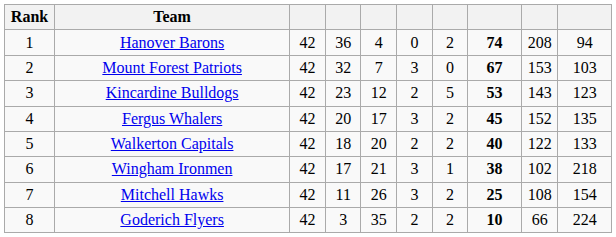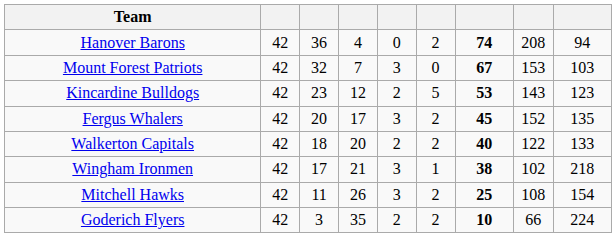 <table class="wikitable" style="text-align:center">
 <tr>
-<th bgcolor="#DDDDFF" width="5%">Rank</th>
 <th bgcolor="#DDDDFF" width="33%">Team</th>
 <th bgcolor="#DDDDFF" width="5%"></th>
 <th bgcolor="#DDDDFF" width="5%"></th>
 <th bgcolor="#DDDDFF" width="5%"></th>
 <th bgcolor="#DDDDFF" width="5%"></th>
 <th bgcolor="#DDDDFF" width="5%"></th>
 <th bgcolor="#DDDDFF" width="7.5%"></th>
 <th bgcolor="#DDDDFF" width="5%"></th>
 <th bgcolor="#DDDDFF" width="7.5%"></th>
 </tr>
 <tr>
-<td>1</td>
 <td><a href='#'>Hanover Barons</a></td>
 <td>42</td>
 <td>36</td>
 <td>4</td>
 <td>0</td>
 <td>2</td>
 <td><strong>74</strong></td>
 <td>208</td>
 <td>94</td>
 </tr>
 <tr>
-<td>2</td>
 <td><a href='#'>Mount Forest Patriots</a></td>
 <td>42</td>
 <td>32</td>
 <td>7</td>
 <td>3</td>
 <td>0</td>
 <td><strong>67</strong></td>
 <td>153</td>
 <td>103</td>
 </tr>
 <tr>
-<td>3</td>
 <td><a href='#'>Kincardine Bulldogs</a></td>
 <td>42</td>
 <td>23</td>
 <td>12</td>
 <td>2</td>
 <td>5</td>
 <td><strong>53</strong></td>
 <td>143</td>
 <td>123</td>
 </tr>
 <tr>
-<td>4</td>
 <td><a href='#'>Fergus Whalers</a></td>
 <td>42</td>
 <td>20</td>
 <td>17</td>
 <td>3</td>
 <td>2</td>
 <td><strong>45</strong></td>
 <td>152</td>
 <td>135</td>
 </tr>
 <tr>
-<td>5</td>
 <td><a href='#'>Walkerton Capitals</a></td>
 <td>42</td>
 <td>18</td>
 <td>20</td>
 <td>2</td>
 <td>2</td>
 <td><strong>40</strong></td>
 <td>122</td>
 <td>133</td>
 </tr>
 <tr>
-<td>6</td>
 <td><a href='#'>Wingham Ironmen</a></td>
 <td>42</td>
 <td>17</td>
 <td>21</td>
 <td>3</td>
 <td>1</td>
 <td><strong>38</strong></td>
 <td>102</td>
 <td>218</td>
 </tr>
 <tr>
-<td>7</td>
 <td><a href='#'>Mitchell Hawks</a></td>
 <td>42</td>
 <td>11</td>
 <td>26</td>
 <td>3</td>
 <td>2</td>
 <td><strong>25</strong></td>
 <td>108</td>
 <td>154</td>
 </tr>
 <tr>
-<td>8</td>
 <td><a href='#'>Goderich Flyers</a></td>
 <td>42</td>
 <td>3</td>
 <td>35</td>
 <td>2</td>
 <td>2</td>
 <td><strong>10</strong></td>
 <td>66</td>
 <td>224</td>
 </tr>
 </table>
